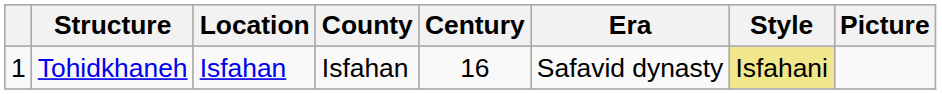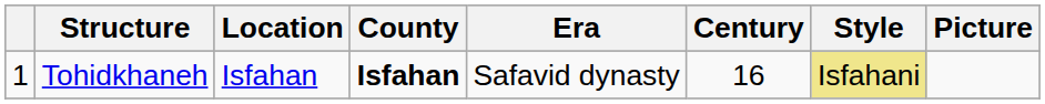 <table class="sortable wikitable">
 <tr>
 <th></th>
 <th>Structure</th>
 <th>Location</th>
 <th>County</th>
+<th>Era</th>
 <th>Century</th>
-<th>Era</th>
 <th>Style</th>
 <th>Picture</th>
 </tr>
 <tr>
 <td>1</td>
 <td><a href='#'>Tohidkhaneh</a></td>
 <td><a href='#'>Isfahan</a></td>
-<td>Isfahan</td>
+<td><strong>Isfahan</strong></td>
+<td>Safavid dynasty</td>
 <td align="center">16</td>
-<td>Safavid dynasty</td>
 <td style="background: khaki;">Isfahani</td>
 <td></td>
 </tr>
 </table>
